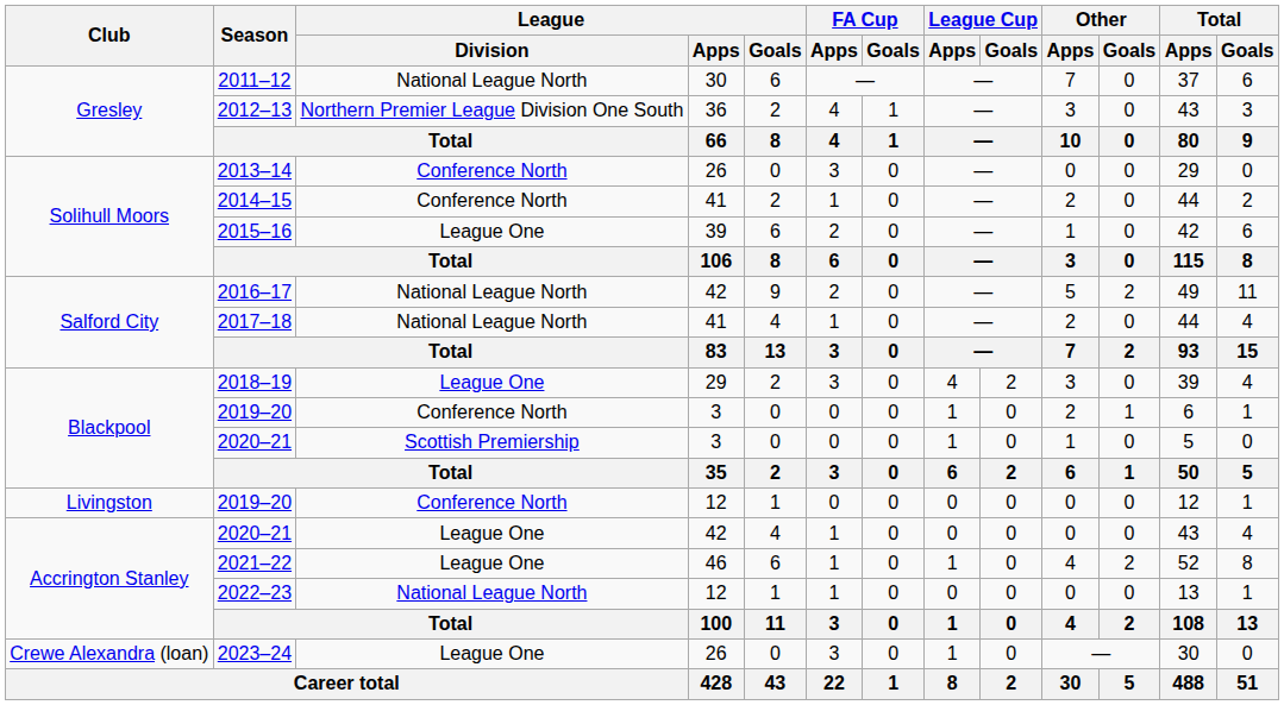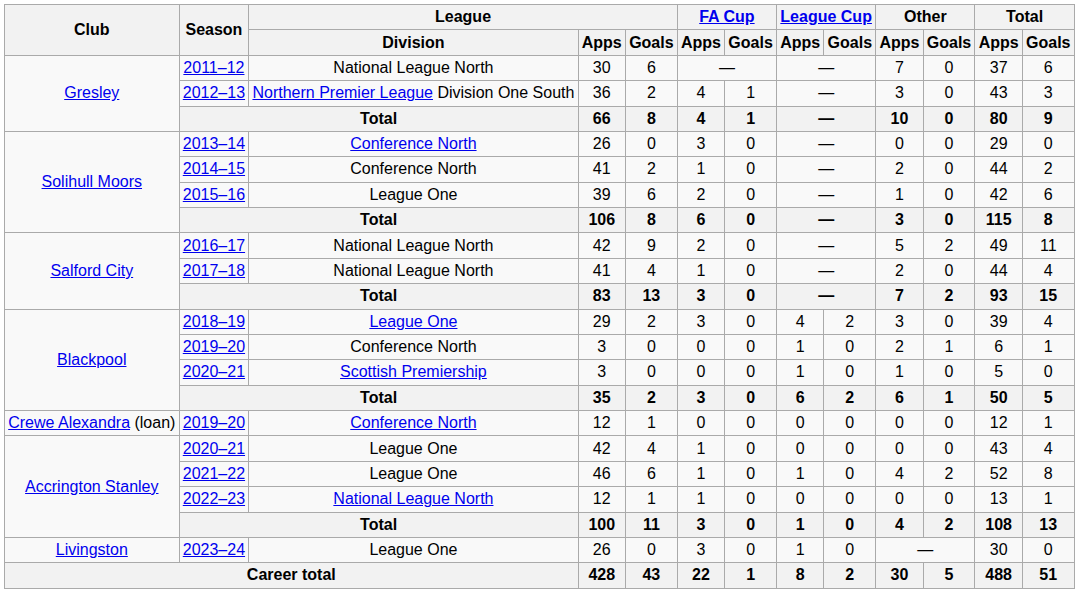 <table class=wikitable style="text-align: center;">
 <tr>
 <th rowspan=2>Club</th>
 <th rowspan=2>Season</th>
 <th colspan=3>League</th>
 <th colspan=2><a href='#'>FA Cup</a></th>
 <th colspan=2><a href='#'>League Cup</a></th>
 <th colspan=2>Other</th>
 <th colspan=2>Total</th>
 </tr>
 <tr>
 <th>Division</th>
 <th>Apps</th>
 <th>Goals</th>
 <th>Apps</th>
 <th>Goals</th>
 <th>Apps</th>
 <th>Goals</th>
 <th>Apps</th>
 <th>Goals</th>
 <th>Apps</th>
 <th>Goals</th>
 </tr>
 <tr>
 <td rowspan="3"><a href='#'>Gresley</a></td>
 <td><a href='#'>2011–12</a></td>
 <td>National League North</td>
 <td>30</td>
 <td>6</td>
 <td colspan="2">—</td>
 <td colspan="2">—</td>
 <td>7</td>
 <td>0</td>
 <td>37</td>
 <td>6</td>
 </tr>
 <tr>
 <td><a href='#'>2012–13</a></td>
 <td><a href='#'>Northern Premier League</a> Division One South</td>
 <td>36</td>
 <td>2</td>
 <td>4</td>
 <td>1</td>
 <td colspan="2">—</td>
 <td>3</td>
 <td>0</td>
 <td>43</td>
 <td>3</td>
 </tr>
 <tr>
 <th colspan="2">Total</th>
 <th>66</th>
 <th>8</th>
 <th>4</th>
 <th>1</th>
 <th colspan="2">—</th>
 <th>10</th>
 <th>0</th>
 <th>80</th>
 <th>9</th>
 </tr>
 <tr>
 <td rowspan=4><a href='#'>Solihull Moors</a></td>
 <td><a href='#'>2013–14</a></td>
 <td><a href='#'>Conference North</a></td>
 <td>26</td>
 <td>0</td>
 <td>3</td>
 <td>0</td>
 <td colspan="2">—</td>
 <td>0</td>
 <td>0</td>
 <td>29</td>
 <td>0</td>
 </tr>
 <tr>
 <td><a href='#'>2014–15</a></td>
 <td>Conference North</td>
 <td>41</td>
 <td>2</td>
 <td>1</td>
 <td>0</td>
 <td colspan="2">—</td>
 <td>2</td>
 <td>0</td>
 <td>44</td>
 <td>2</td>
 </tr>
 <tr>
 <td><a href='#'>2015–16</a></td>
 <td>League One</td>
 <td>39</td>
 <td>6</td>
 <td>2</td>
 <td>0</td>
 <td colspan="2">—</td>
 <td>1</td>
 <td>0</td>
 <td>42</td>
 <td>6</td>
 </tr>
 <tr>
 <th colspan="2">Total</th>
 <th>106</th>
 <th>8</th>
 <th>6</th>
 <th>0</th>
 <th colspan="2">—</th>
 <th>3</th>
 <th>0</th>
 <th>115</th>
 <th>8</th>
 </tr>
 <tr>
 <td rowspan=3><a href='#'>Salford City</a></td>
 <td><a href='#'>2016–17</a></td>
 <td>National League North</td>
 <td>42</td>
 <td>9</td>
 <td>2</td>
 <td>0</td>
 <td colspan="2">—</td>
 <td>5</td>
 <td>2</td>
 <td>49</td>
 <td>11</td>
 </tr>
 <tr>
 <td><a href='#'>2017–18</a></td>
 <td>National League North</td>
 <td>41</td>
 <td>4</td>
 <td>1</td>
 <td>0</td>
 <td colspan="2">—</td>
 <td>2</td>
 <td>0</td>
 <td>44</td>
 <td>4</td>
 </tr>
 <tr>
 <th colspan="2">Total</th>
 <th>83</th>
 <th>13</th>
 <th>3</th>
 <th>0</th>
 <th colspan="2">—</th>
 <th>7</th>
 <th>2</th>
 <th>93</th>
 <th>15</th>
 </tr>
 <tr>
 <td rowspan="4"><a href='#'>Blackpool</a></td>
 <td><a href='#'>2018–19</a></td>
 <td><a href='#'>League One</a></td>
 <td>29</td>
 <td>2</td>
 <td>3</td>
 <td>0</td>
 <td>4</td>
 <td>2</td>
 <td>3</td>
 <td>0</td>
 <td>39</td>
 <td>4</td>
 </tr>
 <tr>
 <td><a href='#'>2019–20</a></td>
 <td>Conference North</td>
 <td>3</td>
 <td>0</td>
 <td>0</td>
 <td>0</td>
 <td>1</td>
 <td>0</td>
 <td>2</td>
 <td>1</td>
 <td>6</td>
 <td>1</td>
 </tr>
 <tr>
 <td><a href='#'>2020–21</a></td>
 <td><a href='#'>Scottish Premiership</a></td>
 <td>3</td>
 <td>0</td>
 <td>0</td>
 <td>0</td>
 <td>1</td>
 <td>0</td>
 <td>1</td>
 <td>0</td>
 <td>5</td>
 <td>0</td>
 </tr>
 <tr>
 <th colspan=2>Total</th>
 <th>35</th>
 <th>2</th>
 <th>3</th>
 <th>0</th>
 <th>6</th>
 <th>2</th>
 <th>6</th>
 <th>1</th>
 <th>50</th>
 <th>5</th>
 </tr>
 <tr>
-<td><a href='#'>Livingston</a></td>
+<td><a href='#'>Crewe Alexandra</a> (loan)</td>
 <td><a href='#'>2019–20</a></td>
 <td><a href='#'>Conference North</a></td>
 <td>12</td>
 <td>1</td>
 <td>0</td>
 <td>0</td>
 <td>0</td>
 <td>0</td>
 <td>0</td>
 <td>0</td>
 <td>12</td>
 <td>1</td>
 </tr>
 <tr>
 <td rowspan="4"><a href='#'>Accrington Stanley</a></td>
 <td><a href='#'>2020–21</a></td>
 <td>League One</td>
 <td>42</td>
 <td>4</td>
 <td>1</td>
 <td>0</td>
 <td>0</td>
 <td>0</td>
 <td>0</td>
 <td>0</td>
 <td>43</td>
 <td>4</td>
 </tr>
 <tr>
 <td><a href='#'>2021–22</a></td>
 <td>League One</td>
 <td>46</td>
 <td>6</td>
 <td>1</td>
 <td>0</td>
 <td>1</td>
 <td>0</td>
 <td>4</td>
 <td>2</td>
 <td>52</td>
 <td>8</td>
 </tr>
 <tr>
 <td><a href='#'>2022–23</a></td>
 <td><a href='#'>National League North</a></td>
 <td>12</td>
 <td>1</td>
 <td>1</td>
 <td>0</td>
 <td>0</td>
 <td>0</td>
 <td>0</td>
 <td>0</td>
 <td>13</td>
 <td>1</td>
 </tr>
 <tr>
 <th colspan="2">Total</th>
 <th>100</th>
 <th>11</th>
 <th>3</th>
 <th>0</th>
 <th>1</th>
 <th>0</th>
 <th>4</th>
 <th>2</th>
 <th>108</th>
 <th>13</th>
 </tr>
 <tr>
-<td><a href='#'>Crewe Alexandra</a> (loan)</td>
+<td><a href='#'>Livingston</a></td>
 <td><a href='#'>2023–24</a></td>
 <td>League One</td>
 <td>26</td>
 <td>0</td>
 <td>3</td>
 <td>0</td>
 <td>1</td>
 <td>0</td>
 <td colspan="2">—</td>
 <td>30</td>
 <td>0</td>
 </tr>
 <tr>
 <th colspan="3">Career total</th>
 <th>428</th>
 <th>43</th>
 <th>22</th>
 <th>1</th>
 <th>8</th>
 <th>2</th>
 <th>30</th>
 <th>5</th>
 <th>488</th>
 <th>51</th>
 </tr>
 </table>
